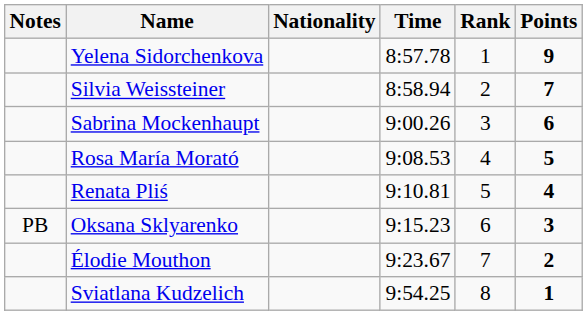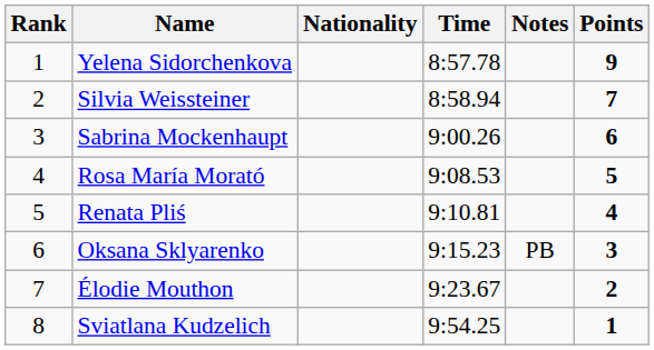 <table class="wikitable sortable" style="text-align:center">
 <tr>
-<th>Notes</th>
+<th>Rank</th>
 <th>Name</th>
 <th>Nationality</th>
 <th>Time</th>
-<th>Rank</th>
+<th>Notes</th>
 <th>Points</th>
 </tr>
 <tr>
-<td></td>
+<td>1</td>
 <td align=left><a href='#'>Yelena Sidorchenkova</a></td>
 <td align=left></td>
 <td>8:57.78</td>
-<td>1</td>
+<td></td>
 <td><strong>9</strong></td>
 </tr>
 <tr>
-<td></td>
+<td>2</td>
 <td align=left><a href='#'>Silvia Weissteiner</a></td>
 <td align=left></td>
 <td>8:58.94</td>
-<td>2</td>
+<td></td>
 <td><strong>7</strong></td>
 </tr>
 <tr>
-<td></td>
+<td>3</td>
 <td align=left><a href='#'>Sabrina Mockenhaupt</a></td>
 <td align=left></td>
 <td>9:00.26</td>
-<td>3</td>
+<td></td>
 <td><strong>6</strong></td>
 </tr>
 <tr>
-<td></td>
+<td>4</td>
 <td align=left><a href='#'>Rosa María Morató</a></td>
 <td align=left></td>
 <td>9:08.53</td>
-<td>4</td>
+<td></td>
 <td><strong>5</strong></td>
 </tr>
 <tr>
-<td></td>
+<td>5</td>
 <td align=left><a href='#'>Renata Pliś</a></td>
 <td align=left></td>
 <td>9:10.81</td>
-<td>5</td>
+<td></td>
 <td><strong>4</strong></td>
 </tr>
 <tr>
-<td>PB</td>
+<td>6</td>
 <td align=left><a href='#'>Oksana Sklyarenko</a></td>
 <td align=left></td>
 <td>9:15.23</td>
-<td>6</td>
+<td>PB</td>
 <td><strong>3</strong></td>
 </tr>
 <tr>
-<td></td>
+<td>7</td>
 <td align=left><a href='#'>Élodie Mouthon</a></td>
 <td align=left></td>
 <td>9:23.67</td>
-<td>7</td>
+<td></td>
 <td><strong>2</strong></td>
 </tr>
 <tr>
-<td></td>
+<td>8</td>
 <td align=left><a href='#'>Sviatlana Kudzelich</a></td>
 <td align=left></td>
 <td>9:54.25</td>
-<td>8</td>
+<td></td>
 <td><strong>1</strong></td>
 </tr>
 </table>
